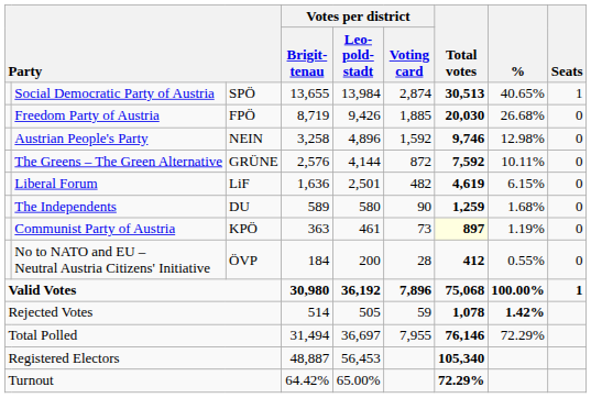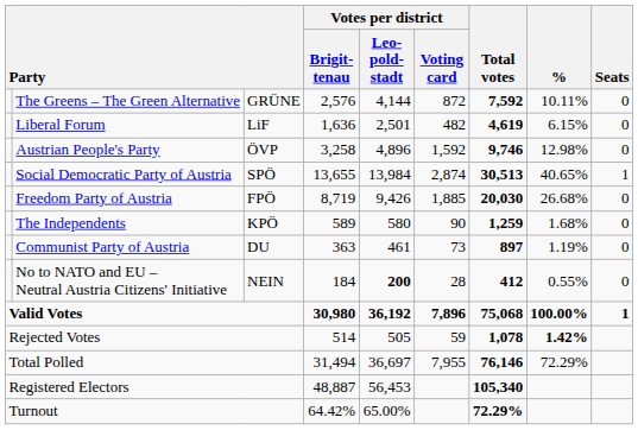 <table class="wikitable" border="1" style="text-align:right;">
 <tr>
 <th style="text-align:left;" valign=bottom rowspan=2 colspan=3>Party</th>
 <th colspan=3>Votes per district</th>
 <th align=center valign=bottom rowspan=2 width="50">Total<br>votes</th>
 <th align=center valign=bottom rowspan=2 width="50">%</th>
 <th align=center valign=bottom rowspan=2>Seats</th>
 </tr>
 <tr>
 <th align=center valign=bottom width="50"><a href='#'>Brigit-<br>tenau</a></th>
 <th align=center valign=bottom width="50"><a href='#'>Leo-<br>pold-<br>stadt</a></th>
 <th align=center valign=bottom width="50"><a href='#'>Voting<br>card</a></th>
+</tr>
+<tr>
+<td></td>
+<td align=left style="white-space: nowrap;"><a href='#'>The Greens – The Green Alternative</a></td>
+<td align=left>GRÜNE</td>
+<td>2,576</td>
+<td>4,144</td>
+<td>872</td>
+<td><strong>7,592</strong></td>
+<td>10.11%</td>
+<td>0</td>
+</tr>
+<tr>
+<td></td>
+<td align=left><a href='#'>Liberal Forum</a></td>
+<td align=left>LiF</td>
+<td>1,636</td>
+<td>2,501</td>
+<td>482</td>
+<td><strong>4,619</strong></td>
+<td>6.15%</td>
+<td>0</td>
+</tr>
+<tr>
+<td></td>
+<td align=left><a href='#'>Austrian People's Party</a></td>
+<td align=left>ÖVP</td>
+<td>3,258</td>
+<td>4,896</td>
+<td>1,592</td>
+<td><strong>9,746</strong></td>
+<td>12.98%</td>
+<td>0</td>
 </tr>
 <tr>
 <td></td>
 <td align=left><a href='#'>Social Democratic Party of Austria</a></td>
 <td align=left>SPÖ</td>
 <td>13,655</td>
 <td>13,984</td>
 <td>2,874</td>
 <td><strong>30,513</strong></td>
 <td>40.65%</td>
 <td>1</td>
 </tr>
 <tr>
 <td></td>
 <td align=left><a href='#'>Freedom Party of Austria</a></td>
 <td align=left>FPÖ</td>
 <td>8,719</td>
 <td>9,426</td>
 <td>1,885</td>
 <td><strong>20,030</strong></td>
 <td>26.68%</td>
 <td>0</td>
 </tr>
 <tr>
 <td></td>
-<td align=left><a href='#'>Austrian People's Party</a></td>
-<td align=left>NEIN</td>
-<td>3,258</td>
-<td>4,896</td>
-<td>1,592</td>
-<td><strong>9,746</strong></td>
-<td>12.98%</td>
-<td>0</td>
-</tr>
-<tr>
-<td></td>
-<td align=left style="white-space: nowrap;"><a href='#'>The Greens – The Green Alternative</a></td>
-<td align=left>GRÜNE</td>
-<td>2,576</td>
-<td>4,144</td>
-<td>872</td>
-<td><strong>7,592</strong></td>
-<td>10.11%</td>
-<td>0</td>
-</tr>
-<tr>
-<td></td>
-<td align=left><a href='#'>Liberal Forum</a></td>
-<td align=left>LiF</td>
-<td>1,636</td>
-<td>2,501</td>
-<td>482</td>
-<td><strong>4,619</strong></td>
-<td>6.15%</td>
-<td>0</td>
-</tr>
-<tr>
-<td></td>
 <td align=left><a href='#'>The Independents</a></td>
-<td align=left>DU</td>
+<td align=left>KPÖ</td>
 <td>589</td>
 <td>580</td>
 <td>90</td>
 <td><strong>1,259</strong></td>
 <td>1.68%</td>
 <td>0</td>
 </tr>
 <tr>
 <td></td>
 <td align=left><a href='#'>Communist Party of Austria</a></td>
-<td align=left>KPÖ</td>
+<td align=left>DU</td>
 <td>363</td>
 <td>461</td>
 <td>73</td>
-<td style="background: lightyellow;"><strong>897</strong></td>
+<td><strong>897</strong></td>
 <td>1.19%</td>
 <td>0</td>
 </tr>
 <tr>
 <td></td>
 <td align=left>No to NATO and EU –<br>Neutral Austria Citizens' Initiative</td>
-<td align=left>ÖVP</td>
+<td align=left>NEIN</td>
 <td>184</td>
-<td>200</td>
+<td><strong>200</strong></td>
 <td>28</td>
 <td><strong>412</strong></td>
 <td>0.55%</td>
 <td>0</td>
 </tr>
 <tr style="font-weight:bold">
 <td align=left colspan=3>Valid Votes</td>
 <td>30,980</td>
 <td>36,192</td>
 <td>7,896</td>
 <td>75,068</td>
 <td>100.00%</td>
 <td>1</td>
 </tr>
 <tr>
 <td align=left colspan=3>Rejected Votes</td>
 <td>514</td>
 <td>505</td>
 <td>59</td>
 <td><strong>1,078</strong></td>
 <td><strong>1.42%</strong></td>
 <td></td>
 </tr>
 <tr>
 <td align=left colspan=3>Total Polled</td>
 <td>31,494</td>
 <td>36,697</td>
 <td>7,955</td>
 <td><strong>76,146</strong></td>
 <td>72.29%</td>
 <td></td>
 </tr>
 <tr>
 <td align=left colspan=3>Registered Electors</td>
 <td>48,887</td>
 <td>56,453</td>
 <td></td>
 <td><strong>105,340</strong></td>
 <td></td>
 <td></td>
 </tr>
 <tr>
 <td align=left colspan=3>Turnout</td>
 <td>64.42%</td>
 <td>65.00%</td>
 <td></td>
 <td><strong>72.29%</strong></td>
 <td></td>
 <td></td>
 </tr>
 </table>
